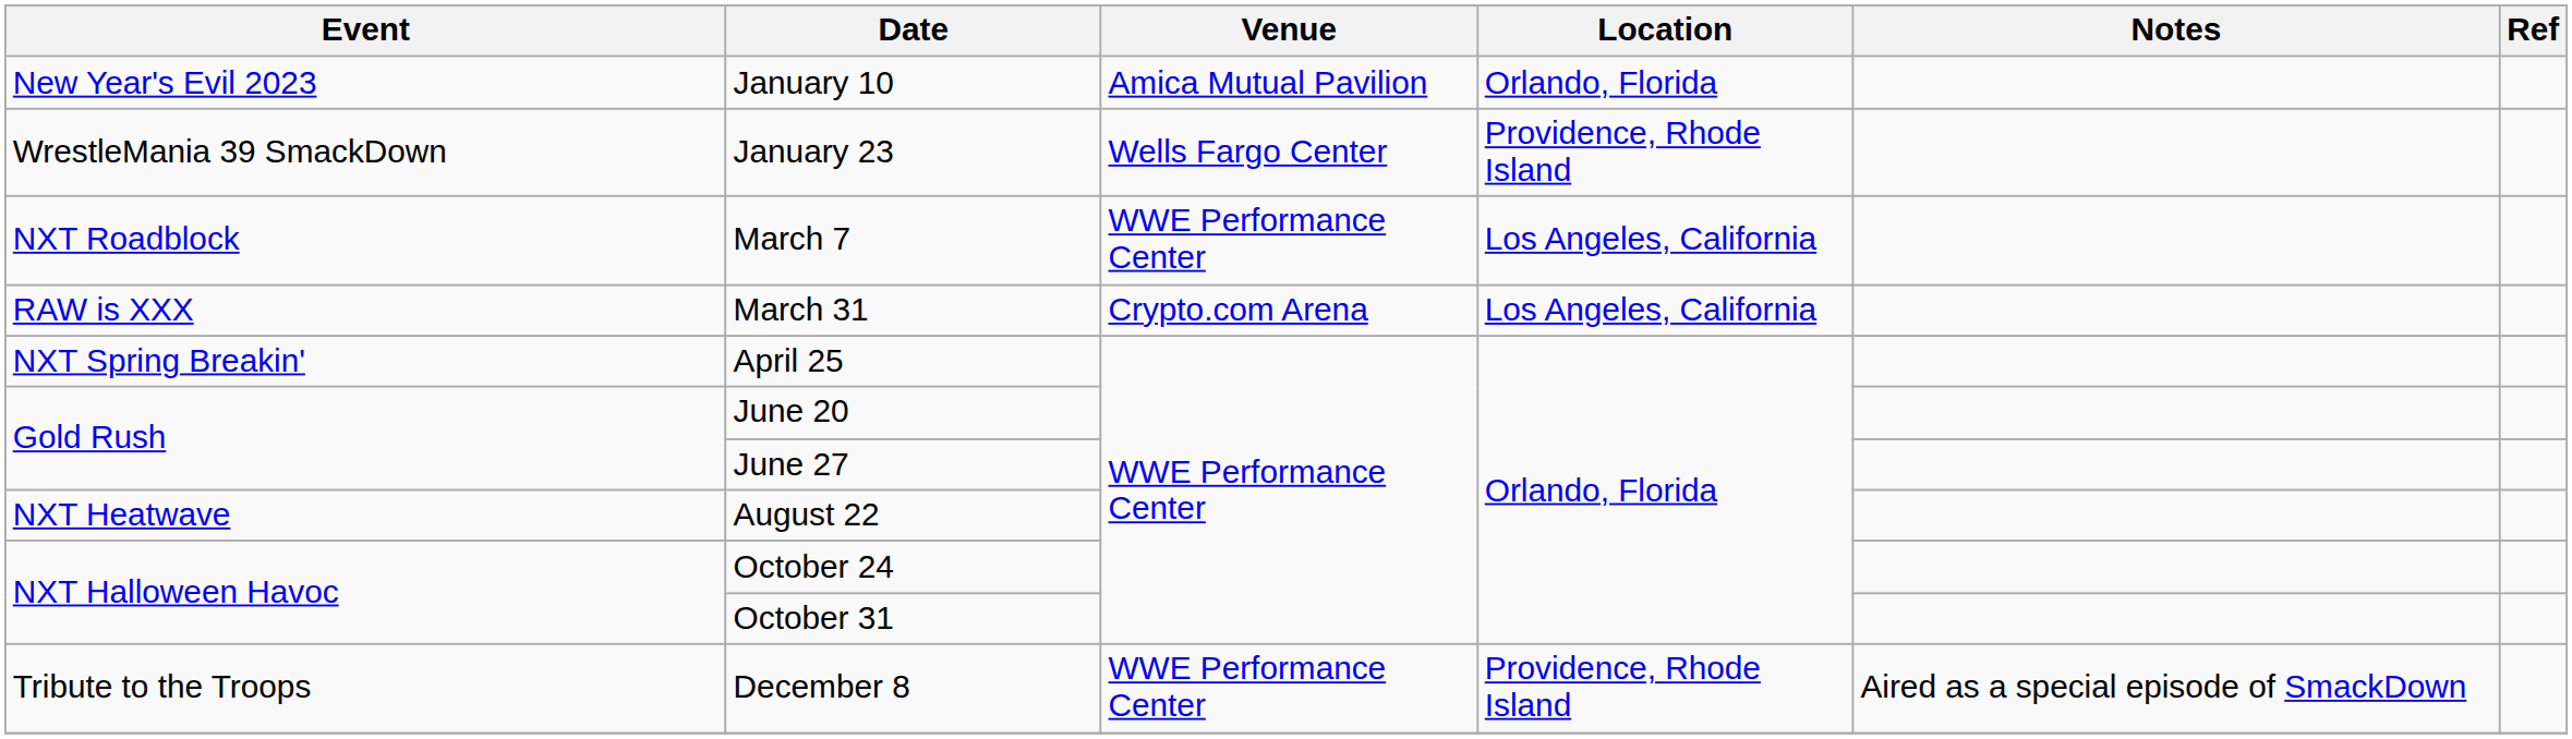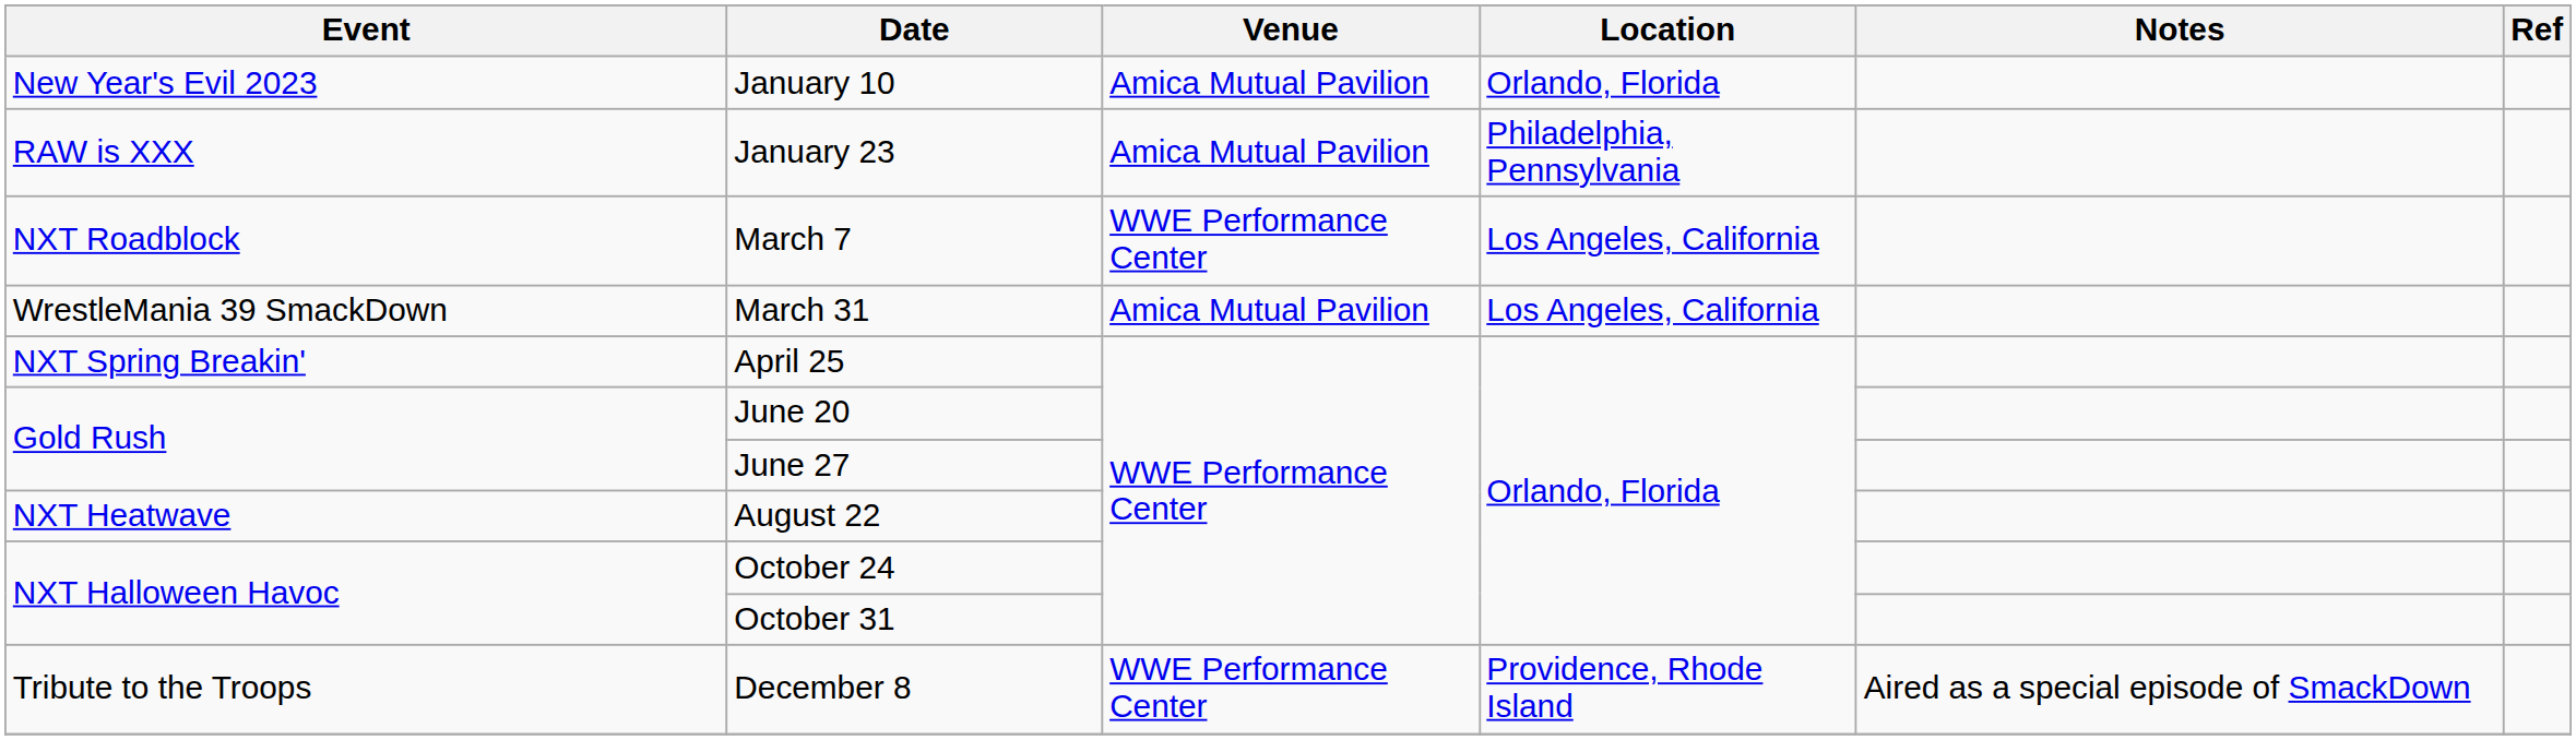 <table class="wikitable plainrowheaders sortable" style="width:100%;">
 <tr>
 <th style="width:29%;">Event</th>
 <th style="width:15%;">Date</th>
 <th style="width:15%;">Venue</th>
 <th style="width:15%;">Location</th>
 <th style="width:99%;">Notes</th>
 <th style="width:99%;">Ref</th>
 </tr>
 <tr>
 <td><a href='#'>New Year's Evil 2023</a></td>
 <td>January 10</td>
 <td><a href='#'>Amica Mutual Pavilion</a></td>
 <td><a href='#'>Orlando, Florida</a></td>
 <td></td>
 <td></td>
 </tr>
 <tr>
-<td>WrestleMania 39 SmackDown</td>
+<td><a href='#'>RAW is XXX</a></td>
 <td>January 23</td>
-<td><a href='#'>Wells Fargo Center</a></td>
-<td><a href='#'>Providence, Rhode Island</a></td>
+<td><a href='#'>Amica Mutual Pavilion</a></td>
+<td><a href='#'>Philadelphia, Pennsylvania</a></td>
 <td></td>
 <td></td>
 </tr>
 <tr>
 <td><a href='#'>NXT Roadblock</a></td>
 <td>March 7</td>
 <td><a href='#'>WWE Performance Center</a></td>
 <td><a href='#'>Los Angeles, California</a></td>
 <td></td>
 <td></td>
 </tr>
 <tr>
-<td><a href='#'>RAW is XXX</a></td>
+<td>WrestleMania 39 SmackDown</td>
 <td>March 31</td>
-<td><a href='#'>Crypto.com Arena</a></td>
+<td><a href='#'>Amica Mutual Pavilion</a></td>
 <td><a href='#'>Los Angeles, California</a></td>
 <td></td>
 <td></td>
 </tr>
 <tr>
 <td><a href='#'>NXT Spring Breakin'</a></td>
 <td>April 25</td>
 <td rowspan=6><a href='#'>WWE Performance Center</a></td>
 <td rowspan=6><a href='#'>Orlando, Florida</a></td>
 <td></td>
 <td></td>
 </tr>
 <tr>
 <td rowspan=2><a href='#'>Gold Rush</a></td>
 <td>June 20</td>
 <td></td>
 <td></td>
 </tr>
 <tr>
 <td>June 27</td>
 <td></td>
 <td></td>
 </tr>
 <tr>
 <td><a href='#'>NXT Heatwave</a></td>
 <td>August 22</td>
 <td></td>
 <td></td>
 </tr>
 <tr>
 <td rowspan="2"><a href='#'>NXT Halloween Havoc</a></td>
 <td>October 24</td>
 <td></td>
 <td></td>
 </tr>
 <tr>
 <td>October 31</td>
 <td></td>
 <td></td>
 </tr>
 <tr>
 <td>Tribute to the Troops</td>
 <td>December 8</td>
 <td><a href='#'>WWE Performance Center</a></td>
 <td><a href='#'>Providence, Rhode Island</a></td>
 <td>Aired as a special episode of <a href='#'>SmackDown</a></td>
 <td></td>
 </tr>
 <tr>
 </tr>
 </table>
